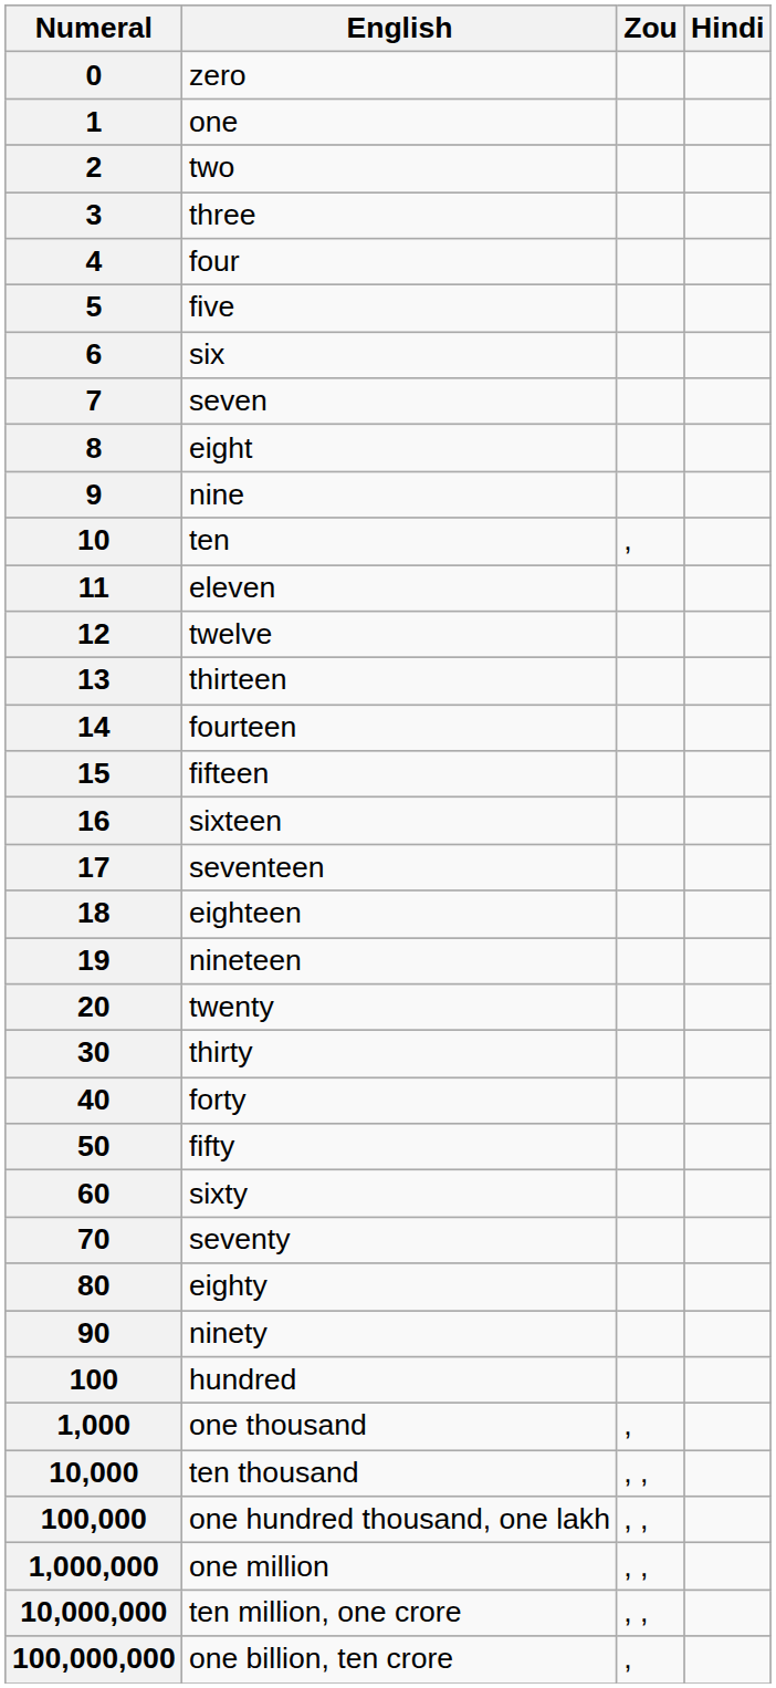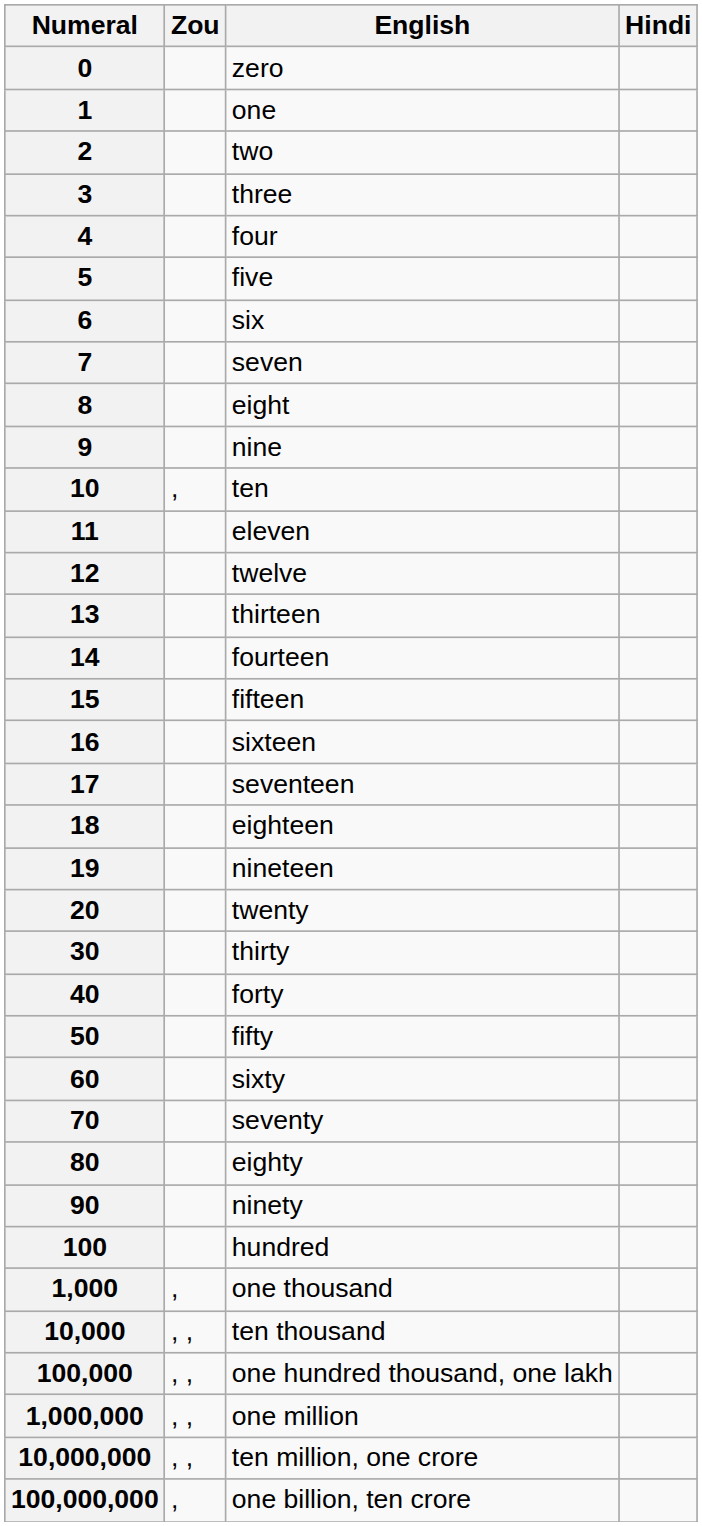 <table class="wikitable sortable">
 <tr>
 <th>Numeral</th>
+<th>Zou</th>
 <th>English</th>
-<th>Zou</th>
 <th>Hindi</th>
 </tr>
 <tr>
 <th>0</th>
+<td></td>
 <td>zero</td>
-<td></td>
 <td> </td>
 </tr>
 <tr>
 <th>1</th>
+<td></td>
 <td>one</td>
-<td></td>
 <td> </td>
 </tr>
 <tr>
 <th>2</th>
+<td></td>
 <td>two</td>
-<td></td>
 <td> </td>
 </tr>
 <tr>
 <th>3</th>
+<td></td>
 <td>three</td>
-<td></td>
 <td> </td>
 </tr>
 <tr>
 <th>4</th>
+<td></td>
 <td>four</td>
-<td></td>
 <td> </td>
 </tr>
 <tr>
 <th>5</th>
+<td></td>
 <td>five</td>
-<td></td>
 <td> </td>
 </tr>
 <tr>
 <th>6</th>
+<td></td>
 <td>six</td>
-<td></td>
 <td> </td>
 </tr>
 <tr>
 <th>7</th>
+<td></td>
 <td>seven</td>
-<td></td>
 <td> </td>
 </tr>
 <tr>
 <th>8</th>
+<td></td>
 <td>eight</td>
-<td></td>
 <td> </td>
 </tr>
 <tr>
 <th>9</th>
+<td></td>
 <td>nine</td>
-<td></td>
 <td> </td>
 </tr>
 <tr>
 <th>10</th>
+<td>, </td>
 <td>ten</td>
-<td>, </td>
 <td> </td>
 </tr>
 <tr>
 <th>11</th>
+<td></td>
 <td>eleven</td>
-<td></td>
 <td> </td>
 </tr>
 <tr>
 <th>12</th>
+<td></td>
 <td>twelve</td>
-<td></td>
 <td> </td>
 </tr>
 <tr>
 <th>13</th>
+<td></td>
 <td>thirteen</td>
-<td></td>
 <td> </td>
 </tr>
 <tr>
 <th>14</th>
+<td></td>
 <td>fourteen</td>
-<td></td>
 <td> </td>
 </tr>
 <tr>
 <th>15</th>
+<td></td>
 <td>fifteen</td>
-<td></td>
 <td> </td>
 </tr>
 <tr>
 <th>16</th>
+<td></td>
 <td>sixteen</td>
-<td></td>
 <td> </td>
 </tr>
 <tr>
 <th>17</th>
+<td></td>
 <td>seventeen</td>
-<td></td>
 <td> </td>
 </tr>
 <tr>
 <th>18</th>
+<td></td>
 <td>eighteen</td>
-<td></td>
 <td> </td>
 </tr>
 <tr>
 <th>19</th>
+<td></td>
 <td>nineteen</td>
-<td></td>
 <td> </td>
 </tr>
 <tr>
 <th>20</th>
+<td></td>
 <td>twenty</td>
-<td></td>
 <td> </td>
 </tr>
 <tr>
 <th>30</th>
+<td></td>
 <td>thirty</td>
-<td></td>
 <td> </td>
 </tr>
 <tr>
 <th>40</th>
+<td></td>
 <td>forty</td>
-<td></td>
 <td> </td>
 </tr>
 <tr>
 <th>50</th>
+<td></td>
 <td>fifty</td>
-<td></td>
 <td> </td>
 </tr>
 <tr>
 <th>60</th>
+<td></td>
 <td>sixty</td>
-<td></td>
 <td> </td>
 </tr>
 <tr>
 <th>70</th>
+<td></td>
 <td>seventy</td>
-<td></td>
 <td> </td>
 </tr>
 <tr>
 <th>80</th>
+<td></td>
 <td>eighty</td>
-<td></td>
 <td> </td>
 </tr>
 <tr>
 <th>90</th>
+<td></td>
 <td>ninety</td>
-<td></td>
 <td> </td>
 </tr>
 <tr>
 <th>100</th>
+<td></td>
 <td>hundred</td>
-<td></td>
 <td> </td>
 </tr>
 <tr>
 <th>1,000</th>
+<td>, </td>
 <td>one thousand</td>
-<td>, </td>
 <td> </td>
 </tr>
 <tr>
 <th>10,000</th>
+<td>, , </td>
 <td>ten thousand</td>
-<td>, , </td>
 <td> </td>
 </tr>
 <tr>
 <th>100,000</th>
+<td>, , </td>
 <td>one hundred thousand, one lakh</td>
-<td>, , </td>
 <td> </td>
 </tr>
 <tr>
 <th>1,000,000</th>
+<td>, , </td>
 <td>one million</td>
-<td>, , </td>
 <td> </td>
 </tr>
 <tr>
 <th>10,000,000</th>
+<td>, , </td>
 <td>ten million, one crore</td>
-<td>, , </td>
 <td> </td>
 </tr>
 <tr>
 <th>100,000,000</th>
+<td>, </td>
 <td>one billion, ten crore</td>
-<td>, </td>
 <td> </td>
 </tr>
 </table>
